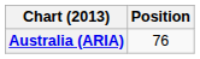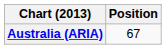 <table class="wikitable plainrowheaders sortable" style="text-align:center">
 <tr>
 <th scope="col">Chart (2013)</th>
 <th scope="col">Position</th>
 </tr>
 <tr>
 <th scope="row"><a href='#'>Australia (ARIA)</a></th>
-<td>76</td>
+<td>67</td>
 </tr>
 </table>
